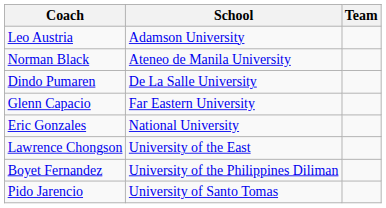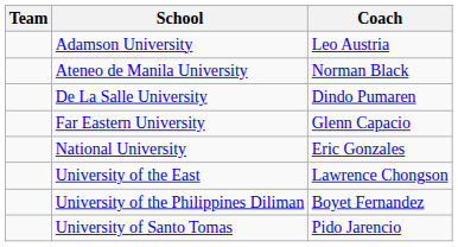 <table class="wikitable">
 <tr>
+<th>Team</th>
+<th>School</th>
 <th>Coach</th>
-<th>School</th>
-<th>Team</th>
 </tr>
 <tr>
+<td></td>
+<td><a href='#'>Adamson University</a></td>
 <td><a href='#'>Leo Austria</a></td>
-<td><a href='#'>Adamson University</a></td>
-<td></td>
 </tr>
 <tr>
+<td></td>
+<td><a href='#'>Ateneo de Manila University</a></td>
 <td><a href='#'>Norman Black</a></td>
-<td><a href='#'>Ateneo de Manila University</a></td>
-<td></td>
 </tr>
 <tr>
+<td></td>
+<td><a href='#'>De La Salle University</a></td>
 <td><a href='#'>Dindo Pumaren</a></td>
-<td><a href='#'>De La Salle University</a></td>
-<td></td>
 </tr>
 <tr>
+<td></td>
+<td><a href='#'>Far Eastern University</a></td>
 <td><a href='#'>Glenn Capacio</a></td>
-<td><a href='#'>Far Eastern University</a></td>
-<td></td>
 </tr>
 <tr>
+<td></td>
+<td><a href='#'>National University</a></td>
 <td><a href='#'>Eric Gonzales</a></td>
-<td><a href='#'>National University</a></td>
-<td></td>
 </tr>
 <tr>
+<td></td>
+<td><a href='#'>University of the East</a></td>
 <td><a href='#'>Lawrence Chongson</a></td>
-<td><a href='#'>University of the East</a></td>
-<td></td>
 </tr>
 <tr>
+<td></td>
+<td><a href='#'>University of the Philippines Diliman</a></td>
 <td><a href='#'>Boyet Fernandez</a></td>
-<td><a href='#'>University of the Philippines Diliman</a></td>
-<td></td>
 </tr>
 <tr>
+<td></td>
+<td><a href='#'>University of Santo Tomas</a></td>
 <td><a href='#'>Pido Jarencio</a></td>
-<td><a href='#'>University of Santo Tomas</a></td>
-<td></td>
 </tr>
 </table>
